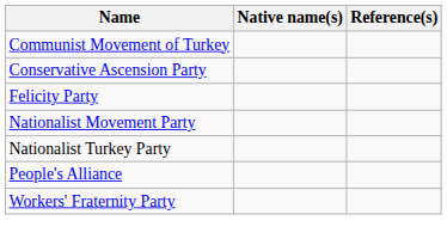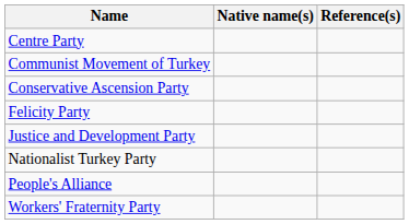 <table class="wikitable">
 <tr>
 <th>Name</th>
 <th>Native name(s)</th>
 <th>Reference(s)</th>
+</tr>
+<tr>
+<td><a href='#'>Centre Party</a></td>
+<td></td>
+<td></td>
 </tr>
 <tr>
 <td><a href='#'>Communist Movement of Turkey</a></td>
 <td></td>
 <td></td>
 </tr>
 <tr>
 <td><a href='#'>Conservative Ascension Party</a></td>
 <td></td>
 <td></td>
 </tr>
 <tr>
 <td><a href='#'>Felicity Party</a></td>
 <td></td>
 <td></td>
 </tr>
 <tr>
-<td><a href='#'>Nationalist Movement Party</a></td>
+<td><a href='#'>Justice and Development Party</a></td>
 <td></td>
 <td></td>
 </tr>
 <tr>
 <td>Nationalist Turkey Party</td>
 <td></td>
 <td></td>
 </tr>
 <tr>
 <td><a href='#'>People's Alliance</a></td>
 <td></td>
 <td></td>
 </tr>
 <tr>
 <td><a href='#'>Workers' Fraternity Party</a></td>
 <td></td>
 <td></td>
 </tr>
 </table>
